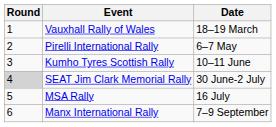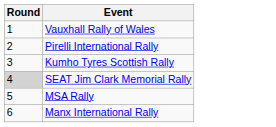 <table class="wikitable">
 <tr>
 <th>Round</th>
 <th>Event</th>
-<th>Date</th>
 </tr>
 <tr>
 <td>1</td>
 <td><a href='#'>Vauxhall Rally of Wales</a></td>
-<td>18–19 March</td>
 </tr>
 <tr>
 <td>2</td>
 <td><a href='#'>Pirelli International Rally</a></td>
-<td>6–7 May</td>
 </tr>
 <tr>
 <td>3</td>
 <td><a href='#'>Kumho Tyres Scottish Rally</a></td>
-<td>10–11 June</td>
 </tr>
 <tr>
 <td style="background: lightgrey;">4</td>
 <td><a href='#'>SEAT Jim Clark Memorial Rally</a></td>
-<td>30 June-2 July</td>
 </tr>
 <tr>
 <td>5</td>
 <td><a href='#'>MSA Rally</a></td>
-<td>16 July</td>
 </tr>
 <tr>
 <td>6</td>
 <td><a href='#'>Manx International Rally</a></td>
-<td>7–9 September</td>
 </tr>
 </table>
